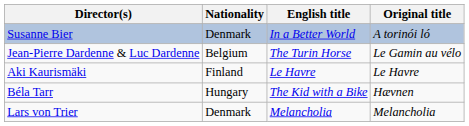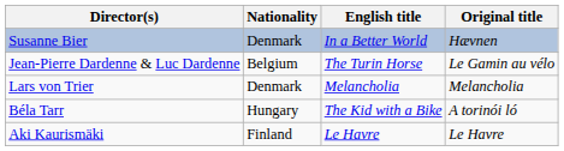 <table class="wikitable">
 <tr>
 <th>Director(s)</th>
 <th>Nationality</th>
 <th>English title</th>
 <th>Original title</th>
 </tr>
 <tr style="background:#B0C4DE;">
 <td><a href='#'>Susanne Bier</a></td>
 <td>Denmark</td>
 <td><em><a href='#'>In a Better World</a></em></td>
-<td><em>A torinói ló</em></td>
+<td><em>Hævnen</em></td>
 </tr>
 <tr>
 <td><a href='#'>Jean-Pierre Dardenne</a> & <a href='#'>Luc Dardenne</a></td>
 <td>Belgium</td>
 <td><em><a href='#'>The Turin Horse</a></em></td>
 <td><em>Le Gamin au vélo</em></td>
 </tr>
 <tr>
+<td><a href='#'>Lars von Trier</a></td>
+<td>Denmark</td>
+<td><em><a href='#'>Melancholia</a></em></td>
+<td><em>Melancholia</em></td>
+</tr>
+<tr>
+<td><a href='#'>Béla Tarr</a></td>
+<td>Hungary</td>
+<td><em><a href='#'>The Kid with a Bike</a></em></td>
+<td><em>A torinói ló</em></td>
+</tr>
+<tr>
 <td><a href='#'>Aki Kaurismäki</a></td>
 <td>Finland</td>
 <td><em><a href='#'>Le Havre</a></em></td>
 <td><em>Le Havre</em></td>
 </tr>
-<tr>
-<td><a href='#'>Béla Tarr</a></td>
-<td>Hungary</td>
-<td><em><a href='#'>The Kid with a Bike</a></em></td>
-<td><em>Hævnen</em></td>
-</tr>
-<tr>
-<td><a href='#'>Lars von Trier</a></td>
-<td>Denmark</td>
-<td><em><a href='#'>Melancholia</a></em></td>
-<td><em>Melancholia</em></td>
-</tr>
 </table>
